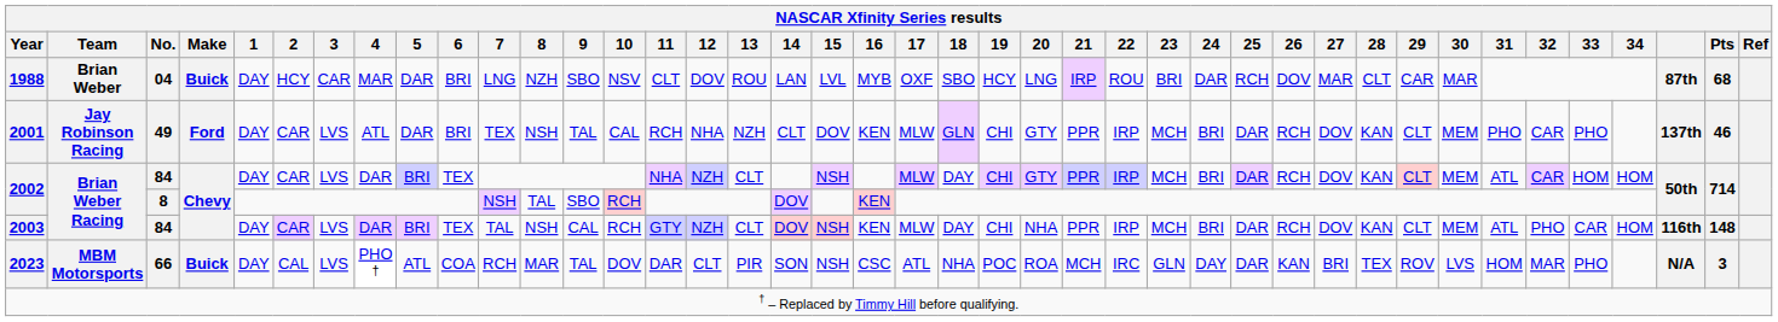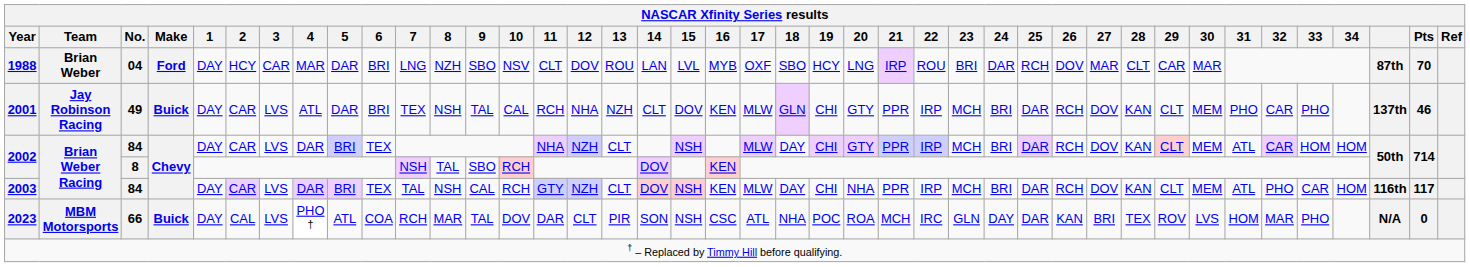 <table class="wikitable" style="text-align:center; font-size:75%">
 <tr>
 <th colspan=42><a href='#'>NASCAR Xfinity Series</a> results</th>
 </tr>
 <tr>
 <th>Year</th>
 <th>Team</th>
 <th>No.</th>
 <th>Make</th>
 <th>1</th>
 <th>2</th>
 <th>3</th>
 <th>4</th>
 <th>5</th>
 <th>6</th>
 <th>7</th>
 <th>8</th>
 <th>9</th>
 <th>10</th>
 <th>11</th>
 <th>12</th>
 <th>13</th>
 <th>14</th>
 <th>15</th>
 <th>16</th>
 <th>17</th>
 <th>18</th>
 <th>19</th>
 <th>20</th>
 <th>21</th>
 <th>22</th>
 <th>23</th>
 <th>24</th>
 <th>25</th>
 <th>26</th>
 <th>27</th>
 <th>28</th>
 <th>29</th>
 <th>30</th>
 <th>31</th>
 <th>32</th>
 <th>33</th>
 <th>34</th>
 <th></th>
 <th>Pts</th>
 <th>Ref</th>
 </tr>
 <tr>
 <th><a href='#'>1988</a></th>
 <th>Brian Weber</th>
 <th>04</th>
-<th><a href='#'>Buick</a></th>
+<th><a href='#'>Ford</a></th>
 <td><a href='#'>DAY</a></td>
 <td><a href='#'>HCY</a></td>
 <td><a href='#'>CAR</a></td>
 <td><a href='#'>MAR</a></td>
 <td><a href='#'>DAR</a></td>
 <td><a href='#'>BRI</a></td>
 <td><a href='#'>LNG</a></td>
 <td><a href='#'>NZH</a></td>
 <td><a href='#'>SBO</a></td>
 <td><a href='#'>NSV</a></td>
 <td><a href='#'>CLT</a></td>
 <td><a href='#'>DOV</a></td>
 <td><a href='#'>ROU</a></td>
 <td><a href='#'>LAN</a></td>
 <td><a href='#'>LVL</a></td>
 <td><a href='#'>MYB</a></td>
 <td><a href='#'>OXF</a></td>
 <td><a href='#'>SBO</a></td>
 <td><a href='#'>HCY</a></td>
 <td><a href='#'>LNG</a></td>
 <td style="background:#EFCFFF;"><a href='#'>IRP</a><br></td>
 <td><a href='#'>ROU</a></td>
 <td><a href='#'>BRI</a></td>
 <td><a href='#'>DAR</a></td>
 <td><a href='#'>RCH</a></td>
 <td><a href='#'>DOV</a></td>
 <td><a href='#'>MAR</a></td>
 <td><a href='#'>CLT</a></td>
 <td><a href='#'>CAR</a></td>
 <td><a href='#'>MAR</a></td>
 <td colspan=4></td>
 <th>87th</th>
-<th>68</th>
+<th>70</th>
 <th></th>
 </tr>
 <tr>
 <th><a href='#'>2001</a></th>
 <th><a href='#'>Jay Robinson Racing</a></th>
 <th>49</th>
-<th><a href='#'>Ford</a></th>
+<th><a href='#'>Buick</a></th>
 <td><a href='#'>DAY</a></td>
 <td><a href='#'>CAR</a></td>
 <td><a href='#'>LVS</a></td>
 <td><a href='#'>ATL</a></td>
 <td><a href='#'>DAR</a></td>
 <td><a href='#'>BRI</a></td>
 <td><a href='#'>TEX</a></td>
 <td><a href='#'>NSH</a></td>
 <td><a href='#'>TAL</a></td>
 <td><a href='#'>CAL</a></td>
 <td><a href='#'>RCH</a></td>
 <td><a href='#'>NHA</a></td>
 <td><a href='#'>NZH</a></td>
 <td><a href='#'>CLT</a></td>
 <td><a href='#'>DOV</a></td>
 <td><a href='#'>KEN</a></td>
 <td><a href='#'>MLW</a></td>
 <td style="background:#EFCFFF;"><a href='#'>GLN</a><br></td>
 <td><a href='#'>CHI</a></td>
 <td><a href='#'>GTY</a></td>
 <td><a href='#'>PPR</a></td>
 <td><a href='#'>IRP</a></td>
 <td><a href='#'>MCH</a></td>
 <td><a href='#'>BRI</a></td>
 <td><a href='#'>DAR</a></td>
 <td><a href='#'>RCH</a></td>
 <td><a href='#'>DOV</a></td>
 <td><a href='#'>KAN</a></td>
 <td><a href='#'>CLT</a></td>
 <td><a href='#'>MEM</a></td>
 <td><a href='#'>PHO</a></td>
 <td><a href='#'>CAR</a></td>
 <td><a href='#'>PHO</a></td>
 <td></td>
 <th>137th</th>
 <th>46</th>
 <th></th>
 </tr>
 <tr>
 <th rowspan=2><a href='#'>2002</a></th>
 <th rowspan=3><a href='#'>Brian Weber Racing</a></th>
 <th>84</th>
 <th rowspan=3><a href='#'>Chevy</a></th>
 <td><a href='#'>DAY</a></td>
 <td><a href='#'>CAR</a></td>
 <td><a href='#'>LVS</a></td>
 <td><a href='#'>DAR</a></td>
 <td style="background:#CFCFFF;"><a href='#'>BRI</a><br></td>
 <td><a href='#'>TEX</a></td>
 <td colspan=4></td>
 <td style="background:#EFCFFF;"><a href='#'>NHA</a><br></td>
 <td style="background:#CFCFFF;"><a href='#'>NZH</a><br></td>
 <td><a href='#'>CLT</a></td>
 <td></td>
 <td style="background:#EFCFFF;"><a href='#'>NSH</a><br></td>
 <td></td>
 <td style="background:#EFCFFF;"><a href='#'>MLW</a><br></td>
 <td><a href='#'>DAY</a></td>
 <td style="background:#EFCFFF;"><a href='#'>CHI</a><br></td>
 <td style="background:#EFCFFF;"><a href='#'>GTY</a><br></td>
 <td style="background:#CFCFFF;"><a href='#'>PPR</a><br></td>
 <td style="background:#CFCFFF;"><a href='#'>IRP</a><br></td>
 <td><a href='#'>MCH</a></td>
 <td><a href='#'>BRI</a></td>
 <td style="background:#EFCFFF;"><a href='#'>DAR</a><br></td>
 <td><a href='#'>RCH</a></td>
 <td><a href='#'>DOV</a></td>
 <td><a href='#'>KAN</a></td>
 <td style="background:#FFCFCF;"><a href='#'>CLT</a><br></td>
 <td><a href='#'>MEM</a></td>
 <td><a href='#'>ATL</a></td>
 <td style="background:#EFCFFF;"><a href='#'>CAR</a><br></td>
 <td><a href='#'>HOM</a></td>
 <td><a href='#'>HOM</a></td>
 <th rowspan=2>50th</th>
 <th rowspan=2>714</th>
 <th rowspan=2></th>
 </tr>
 <tr>
 <th>8</th>
 <td colspan=6></td>
 <td style="background:#EFCFFF;"><a href='#'>NSH</a><br></td>
 <td><a href='#'>TAL</a></td>
 <td><a href='#'>SBO</a></td>
 <td style="background:#FFCFCF;"><a href='#'>RCH</a><br></td>
 <td colspan=3></td>
 <td style="background:#EFCFFF;"><a href='#'>DOV</a><br></td>
 <td></td>
 <td style="background:#FFCFCF;"><a href='#'>KEN</a><br></td>
 <td colspan=18></td>
 </tr>
 <tr>
 <th><a href='#'>2003</a></th>
 <th>84</th>
 <td><a href='#'>DAY</a></td>
 <td style="background:#EFCFFF;"><a href='#'>CAR</a><br></td>
 <td><a href='#'>LVS</a></td>
 <td style="background:#EFCFFF;"><a href='#'>DAR</a><br></td>
 <td style="background:#EFCFFF;"><a href='#'>BRI</a><br></td>
 <td><a href='#'>TEX</a></td>
 <td><a href='#'>TAL</a></td>
 <td><a href='#'>NSH</a></td>
 <td><a href='#'>CAL</a></td>
 <td><a href='#'>RCH</a></td>
 <td style="background:#CFCFFF;"><a href='#'>GTY</a><br></td>
 <td style="background:#CFCFFF;"><a href='#'>NZH</a><br></td>
 <td><a href='#'>CLT</a></td>
 <td style="background:#FFCFCF;"><a href='#'>DOV</a><br></td>
 <td style="background:#FFCFCF;"><a href='#'>NSH</a><br></td>
 <td><a href='#'>KEN</a></td>
 <td><a href='#'>MLW</a></td>
 <td><a href='#'>DAY</a></td>
 <td><a href='#'>CHI</a></td>
 <td><a href='#'>NHA</a></td>
 <td><a href='#'>PPR</a></td>
 <td><a href='#'>IRP</a></td>
 <td><a href='#'>MCH</a></td>
 <td><a href='#'>BRI</a></td>
 <td><a href='#'>DAR</a></td>
 <td><a href='#'>RCH</a></td>
 <td><a href='#'>DOV</a></td>
 <td><a href='#'>KAN</a></td>
 <td><a href='#'>CLT</a></td>
 <td><a href='#'>MEM</a></td>
 <td><a href='#'>ATL</a></td>
 <td><a href='#'>PHO</a></td>
 <td><a href='#'>CAR</a></td>
 <td><a href='#'>HOM</a></td>
 <th>116th</th>
-<th>148</th>
+<th>117</th>
 <th></th>
 </tr>
 <tr>
 <th><a href='#'>2023</a></th>
 <th><a href='#'>MBM Motorsports</a></th>
 <th>66</th>
 <th><a href='#'>Buick</a></th>
 <td><a href='#'>DAY</a></td>
 <td><a href='#'>CAL</a></td>
 <td><a href='#'>LVS</a></td>
 <td style="background:#FFFFFF;"><a href='#'>PHO</a><br><sup>†</sup></td>
 <td><a href='#'>ATL</a></td>
 <td><a href='#'>COA</a></td>
 <td><a href='#'>RCH</a></td>
 <td><a href='#'>MAR</a></td>
 <td><a href='#'>TAL</a></td>
 <td><a href='#'>DOV</a></td>
 <td><a href='#'>DAR</a></td>
 <td><a href='#'>CLT</a></td>
 <td><a href='#'>PIR</a></td>
 <td><a href='#'>SON</a></td>
 <td><a href='#'>NSH</a></td>
 <td><a href='#'>CSC</a></td>
 <td><a href='#'>ATL</a></td>
 <td><a href='#'>NHA</a></td>
 <td><a href='#'>POC</a></td>
 <td><a href='#'>ROA</a></td>
 <td><a href='#'>MCH</a></td>
 <td><a href='#'>IRC</a></td>
 <td><a href='#'>GLN</a></td>
 <td><a href='#'>DAY</a></td>
 <td><a href='#'>DAR</a></td>
 <td><a href='#'>KAN</a></td>
 <td><a href='#'>BRI</a></td>
 <td><a href='#'>TEX</a></td>
 <td><a href='#'>ROV</a></td>
 <td><a href='#'>LVS</a></td>
 <td><a href='#'>HOM</a></td>
 <td><a href='#'>MAR</a></td>
 <td><a href='#'>PHO</a></td>
 <td></td>
 <th>N/A</th>
-<th>3</th>
+<th>0</th>
 <th></th>
 </tr>
 <tr>
 <td colspan=41><small><sup>†</sup> – Replaced by <a href='#'>Timmy Hill</a> before qualifying.</small></td>
 </tr>
 </table>
